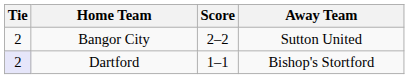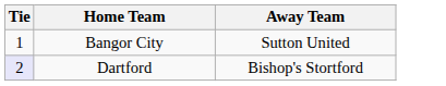 <table class="wikitable" style="text-align:center;">
 <tr>
 <th width=20>Tie</th>
 <th width=175>Home Team</th>
-<th width=20>Score</th>
 <th width=175>Away Team</th>
 </tr>
 <tr>
-<td>2</td>
+<td>1</td>
 <td>Bangor City</td>
-<td>2–2</td>
 <td>Sutton United</td>
 </tr>
 <tr>
 <td style="background: lavender;">2</td>
 <td>Dartford</td>
-<td>1–1</td>
 <td>Bishop's Stortford</td>
 </tr>
 </table>
